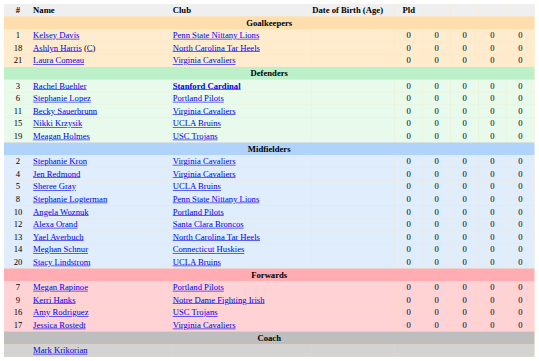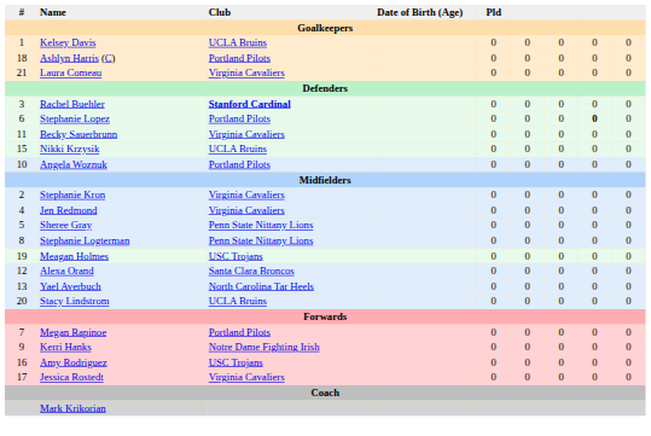 <table border=0 cellpadding=2 cellspacing=0 bgcolor=#FFDEAD style="text-align:center; font-size:90%;" width=100%>
 <tr bgcolor=#EFEFEF>
 <th width=5%>#</th>
 <th width=25% align=left>Name</th>
 <th width=25% align=left>Club</th>
 <th width=15% align=left>Date of Birth (Age)</th>
 <th width=5%>Pld</th>
 <th width=5%></th>
 <th width=5%></th>
 <th width=5%></th>
 <th width=5%></th>
 </tr>
 <tr>
 <th colspan=9 bgcolor=#FFDEAD>Goalkeepers</th>
 </tr>
 <tr bgcolor=#FFECCE>
 <td>1</td>
 <td align=left><a href='#'>Kelsey Davis</a></td>
-<td align=left> <a href='#'>Penn State Nittany Lions</a></td>
+<td align=left> <a href='#'>UCLA Bruins</a></td>
 <td align=left></td>
 <td>0</td>
 <td>0</td>
 <td>0</td>
 <td>0</td>
 <td>0</td>
 </tr>
 <tr bgcolor=#FFECCE>
 <td>18</td>
 <td align=left><a href='#'>Ashlyn Harris</a> (<a href='#'>C</a>)</td>
-<td align=left> <a href='#'>North Carolina Tar Heels</a></td>
+<td align=left> <a href='#'>Portland Pilots</a></td>
 <td align=left></td>
 <td>0</td>
 <td>0</td>
 <td>0</td>
 <td>0</td>
 <td>0</td>
 </tr>
 <tr bgcolor=#FFECCE>
 <td>21</td>
 <td align=left><a href='#'>Laura Comeau</a></td>
 <td align=left> <a href='#'>Virginia Cavaliers</a></td>
 <td align=left></td>
 <td>0</td>
 <td>0</td>
 <td>0</td>
 <td>0</td>
 <td>0</td>
 </tr>
 <tr>
 <th colspan=9 bgcolor=#BBF0C9>Defenders</th>
 </tr>
 <tr bgcolor=#E7FAEC>
 <td>3</td>
 <td align=left><a href='#'>Rachel Buehler</a></td>
 <td align=left><strong> <a href='#'>Stanford Cardinal</a></strong></td>
 <td align=left></td>
 <td>0</td>
 <td>0</td>
 <td>0</td>
 <td>0</td>
 <td>0</td>
 </tr>
 <tr bgcolor=#E7FAEC>
 <td>6</td>
 <td align=left><a href='#'>Stephanie Lopez</a></td>
 <td align=left> <a href='#'>Portland Pilots</a></td>
 <td align=left></td>
 <td>0</td>
 <td>0</td>
 <td>0</td>
-<td>0</td>
+<td><strong>0</strong></td>
 <td>0</td>
 </tr>
 <tr bgcolor=#E7FAEC>
 <td>11</td>
 <td align=left><a href='#'>Becky Sauerbrunn</a></td>
 <td align=left> <a href='#'>Virginia Cavaliers</a></td>
 <td align=left></td>
 <td>0</td>
 <td>0</td>
 <td>0</td>
 <td>0</td>
 <td>0</td>
 </tr>
 <tr bgcolor=#E7FAEC>
 <td>15</td>
 <td align=left><a href='#'>Nikki Krzysik</a></td>
 <td align=left> <a href='#'>UCLA Bruins</a></td>
 <td align=left></td>
 <td>0</td>
 <td>0</td>
 <td>0</td>
 <td>0</td>
 <td>0</td>
 </tr>
-<tr bgcolor=#E7FAEC>
-<td>19</td>
-<td align=left><a href='#'>Meagan Holmes</a></td>
-<td align=left> <a href='#'>USC Trojans</a></td>
+<tr bgcolor=#DFEDFD>
+<td>10</td>
+<td align=left><a href='#'>Angela Woznuk</a></td>
+<td align=left> <a href='#'>Portland Pilots</a></td>
 <td align=left></td>
 <td>0</td>
 <td>0</td>
 <td>0</td>
 <td>0</td>
 <td>0</td>
 </tr>
 <tr>
 <th colspan=9 bgcolor=#B0D3FB>Midfielders</th>
 </tr>
 <tr bgcolor=#DFEDFD>
 <td>2</td>
 <td align=left><a href='#'>Stephanie Kron</a></td>
 <td align=left> <a href='#'>Virginia Cavaliers</a></td>
 <td align=left></td>
 <td>0</td>
 <td>0</td>
 <td>0</td>
 <td>0</td>
 <td>0</td>
 </tr>
 <tr bgcolor=#DFEDFD>
 <td>4</td>
 <td align=left><a href='#'>Jen Redmond</a></td>
 <td align=left> <a href='#'>Virginia Cavaliers</a></td>
 <td align=left></td>
 <td>0</td>
 <td>0</td>
 <td>0</td>
 <td>0</td>
 <td>0</td>
 </tr>
 <tr bgcolor=#DFEDFD>
 <td>5</td>
 <td align=left><a href='#'>Sheree Gray</a></td>
-<td align=left> <a href='#'>UCLA Bruins</a></td>
+<td align=left> <a href='#'>Penn State Nittany Lions</a></td>
 <td align=left></td>
 <td>0</td>
 <td>0</td>
 <td>0</td>
 <td>0</td>
 <td>0</td>
 </tr>
 <tr bgcolor=#DFEDFD>
 <td>8</td>
 <td align=left><a href='#'>Stephanie Logterman</a></td>
 <td align=left> <a href='#'>Penn State Nittany Lions</a></td>
 <td align=left></td>
 <td>0</td>
 <td>0</td>
 <td>0</td>
 <td>0</td>
 <td>0</td>
 </tr>
-<tr bgcolor=#DFEDFD>
-<td>10</td>
-<td align=left><a href='#'>Angela Woznuk</a></td>
-<td align=left> <a href='#'>Portland Pilots</a></td>
+<tr bgcolor=#E7FAEC>
+<td>19</td>
+<td align=left><a href='#'>Meagan Holmes</a></td>
+<td align=left> <a href='#'>USC Trojans</a></td>
 <td align=left></td>
 <td>0</td>
 <td>0</td>
 <td>0</td>
 <td>0</td>
 <td>0</td>
 </tr>
 <tr bgcolor=#DFEDFD>
 <td>12</td>
 <td align=left><a href='#'>Alexa Orand</a></td>
 <td align=left> <a href='#'>Santa Clara Broncos</a></td>
 <td align=left></td>
 <td>0</td>
 <td>0</td>
 <td>0</td>
 <td>0</td>
 <td>0</td>
 </tr>
 <tr bgcolor=#DFEDFD>
 <td>13</td>
 <td align=left><a href='#'>Yael Averbuch</a></td>
 <td align=left> <a href='#'>North Carolina Tar Heels</a></td>
-<td align=left></td>
-<td>0</td>
-<td>0</td>
-<td>0</td>
-<td>0</td>
-<td>0</td>
-</tr>
-<tr bgcolor=#DFEDFD>
-<td>14</td>
-<td align=left><a href='#'>Meghan Schnur</a></td>
-<td align=left> <a href='#'>Connecticut Huskies</a></td>
 <td align=left></td>
 <td>0</td>
 <td>0</td>
 <td>0</td>
 <td>0</td>
 <td>0</td>
 </tr>
 <tr bgcolor=#DFEDFD>
 <td>20</td>
 <td align=left><a href='#'>Stacy Lindstrom</a></td>
 <td align=left> <a href='#'>UCLA Bruins</a></td>
 <td align=left></td>
 <td>0</td>
 <td>0</td>
 <td>0</td>
 <td>0</td>
 <td>0</td>
 </tr>
 <tr>
 <th colspan=9 bgcolor=#FFACB3>Forwards</th>
 </tr>
 <tr bgcolor=#FFD2D6>
 <td>7</td>
 <td align=left><a href='#'>Megan Rapinoe</a></td>
 <td align=left> <a href='#'>Portland Pilots</a></td>
 <td align=left></td>
 <td>0</td>
 <td>0</td>
 <td>0</td>
 <td>0</td>
 <td>0</td>
 </tr>
 <tr bgcolor=#FFD2D6>
 <td>9</td>
 <td align=left><a href='#'>Kerri Hanks</a></td>
 <td align=left> <a href='#'>Notre Dame Fighting Irish</a></td>
 <td align=left></td>
 <td>0</td>
 <td>0</td>
 <td>0</td>
 <td>0</td>
 <td>0</td>
 </tr>
 <tr bgcolor=#FFD2D6>
 <td>16</td>
 <td align=left><a href='#'>Amy Rodriguez</a></td>
 <td align=left> <a href='#'>USC Trojans</a></td>
 <td align=left></td>
 <td>0</td>
 <td>0</td>
 <td>0</td>
 <td>0</td>
 <td>0</td>
 </tr>
 <tr bgcolor=#FFD2D6>
 <td>17</td>
 <td align=left><a href='#'>Jessica Rostedt</a></td>
 <td align=left> <a href='#'>Virginia Cavaliers</a></td>
 <td align=left></td>
 <td>0</td>
 <td>0</td>
 <td>0</td>
 <td>0</td>
 <td>0</td>
 </tr>
 <tr>
 <th colspan=9 bgcolor=#BEBEBE>Coach</th>
 </tr>
 <tr bgcolor=#D3D3D3>
 <td></td>
 <td align=left> <a href='#'>Mark Krikorian</a></td>
 <td></td>
 <td align=left></td>
 <td colspan=5></td>
 </tr>
 </table>
